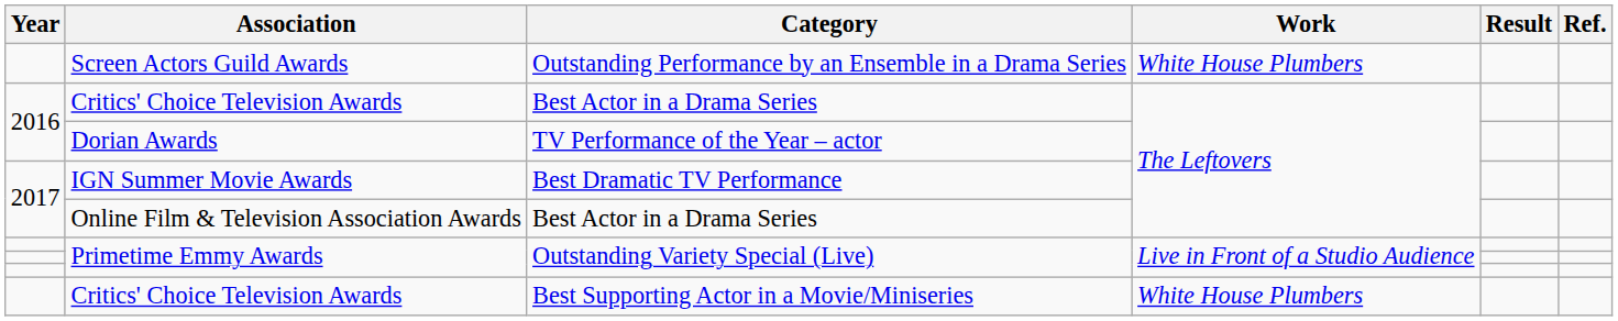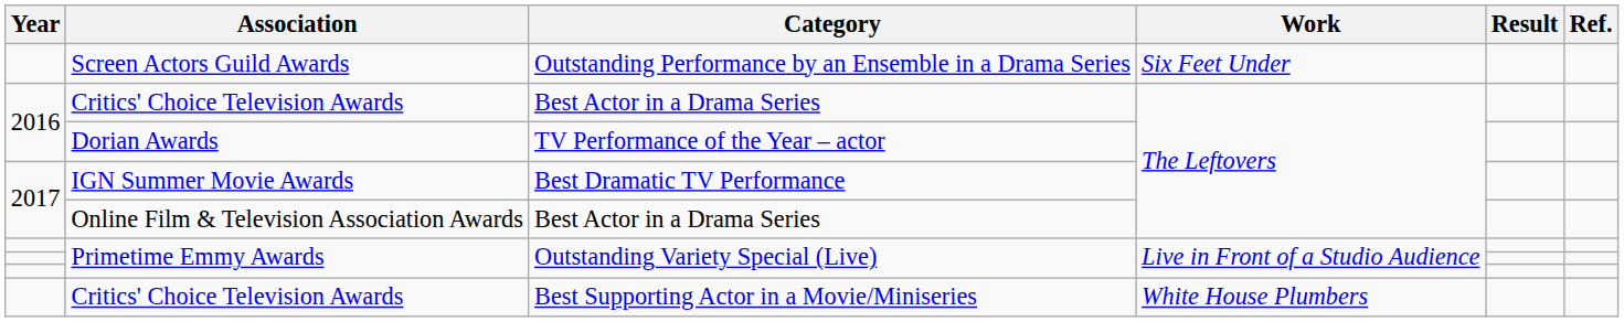 <table class="wikitable sortable">
 <tr>
 <th>Year</th>
 <th>Association</th>
 <th>Category</th>
 <th>Work</th>
 <th>Result</th>
 <th class="unsortable">Ref.</th>
 </tr>
 <tr>
 <td></td>
 <td><a href='#'>Screen Actors Guild Awards</a></td>
 <td><a href='#'>Outstanding Performance by an Ensemble in a Drama Series</a></td>
-<td><em><a href='#'>White House Plumbers</a></em></td>
+<td><em><a href='#'>Six Feet Under</a></em></td>
 <td></td>
 <td style="text-align:center;"></td>
 </tr>
 <tr>
 <td rowspan="2" style="text-align:center;">2016</td>
 <td><a href='#'>Critics' Choice Television Awards</a></td>
 <td><a href='#'>Best Actor in a Drama Series</a></td>
 <td rowspan="4"><em><a href='#'>The Leftovers</a></em></td>
 <td></td>
 <td style="text-align:center;"></td>
 </tr>
 <tr>
 <td><a href='#'>Dorian Awards</a></td>
 <td><a href='#'>TV Performance of the Year – actor</a></td>
 <td></td>
 <td style="text-align:center;"></td>
 </tr>
 <tr>
 <td rowspan="2" style="text-align:center;">2017</td>
 <td><a href='#'>IGN Summer Movie Awards</a></td>
 <td><a href='#'>Best Dramatic TV Performance</a></td>
 <td></td>
 <td style="text-align:center;"></td>
 </tr>
 <tr>
 <td>Online Film & Television Association Awards</td>
 <td>Best Actor in a Drama Series</td>
 <td></td>
 <td style="text-align:center;"></td>
 </tr>
 <tr>
 <td></td>
 <td rowspan="3"><a href='#'>Primetime Emmy Awards</a></td>
 <td rowspan="3"><a href='#'>Outstanding Variety Special (Live)</a></td>
 <td rowspan="3"><em><a href='#'>Live in Front of a Studio Audience</a></em></td>
 <td></td>
 <td style="text-align:center;"></td>
 </tr>
 <tr>
 <td></td>
 <td></td>
 <td style="text-align:center;"></td>
 </tr>
 <tr>
 <td></td>
 <td></td>
 <td style="text-align:center;"></td>
 </tr>
 <tr>
 <td></td>
 <td><a href='#'>Critics' Choice Television Awards</a></td>
 <td><a href='#'>Best Supporting Actor in a Movie/Miniseries</a></td>
 <td><em><a href='#'>White House Plumbers</a></em></td>
 <td></td>
 <td style="text-align:center;"></td>
 </tr>
 </table>
